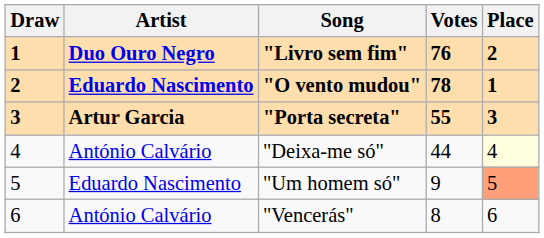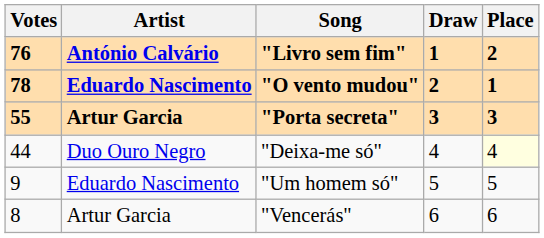 <table class="sortable wikitable" style="margin: 1em auto 1em auto">
 <tr>
-<th>Draw</th>
+<th>Votes</th>
 <th>Artist</th>
 <th>Song</th>
-<th>Votes</th>
+<th>Draw</th>
 <th>Place</th>
 </tr>
 <tr style="font-weight:bold; background:#FFDEAD;">
+<td>76</td>
+<td><a href='#'>António Calvário</a></td>
+<td>"Livro sem fim"</td>
 <td>1</td>
-<td><a href='#'>Duo Ouro Negro</a></td>
-<td>"Livro sem fim"</td>
-<td>76</td>
 <td>2</td>
 </tr>
 <tr style="font-weight:bold; background:#FFDEAD;">
-<td>2</td>
+<td>78</td>
 <td><a href='#'>Eduardo Nascimento</a></td>
 <td>"O vento mudou"</td>
-<td>78</td>
+<td>2</td>
 <td>1</td>
 </tr>
 <tr style="font-weight:bold; background:#FFDEAD;">
-<td>3</td>
+<td>55</td>
 <td>Artur Garcia</td>
 <td>"Porta secreta"</td>
-<td>55</td>
+<td>3</td>
 <td>3</td>
 </tr>
 <tr>
+<td>44</td>
+<td><a href='#'>Duo Ouro Negro</a></td>
+<td>"Deixa-me só"</td>
 <td>4</td>
-<td><a href='#'>António Calvário</a></td>
-<td>"Deixa-me só"</td>
-<td>44</td>
 <td style="background: lightyellow;">4</td>
 </tr>
 <tr>
-<td>5</td>
+<td>9</td>
 <td><a href='#'>Eduardo Nascimento</a></td>
 <td>"Um homem só"</td>
-<td>9</td>
-<td style="background: lightsalmon;">5</td>
+<td>5</td>
+<td>5</td>
 </tr>
 <tr>
+<td>8</td>
+<td>Artur Garcia</td>
+<td>"Vencerás"</td>
 <td>6</td>
-<td><a href='#'>António Calvário</a></td>
-<td>"Vencerás"</td>
-<td>8</td>
 <td>6</td>
 </tr>
 </table>
